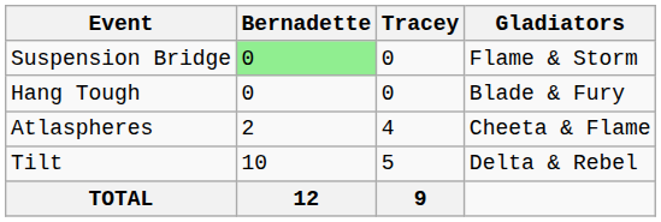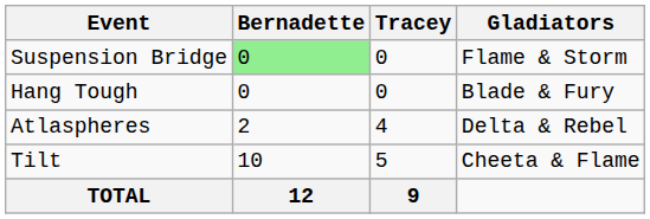 <table class="wikitable">
 <tr>
 <th>Event</th>
 <th>Bernadette</th>
 <th>Tracey</th>
 <th>Gladiators</th>
 </tr>
 <tr>
 <td>Suspension Bridge</td>
 <td style="background: lightgreen;">0</td>
 <td>0</td>
 <td>Flame & Storm</td>
 </tr>
 <tr>
 <td>Hang Tough</td>
 <td>0</td>
 <td>0</td>
 <td>Blade & Fury</td>
 </tr>
 <tr>
 <td>Atlaspheres</td>
 <td>2</td>
 <td>4</td>
-<td>Cheeta & Flame</td>
+<td>Delta & Rebel</td>
 </tr>
 <tr>
 <td>Tilt</td>
 <td>10</td>
 <td>5</td>
-<td>Delta & Rebel</td>
+<td>Cheeta & Flame</td>
 </tr>
 <tr>
 <th>TOTAL</th>
 <th>12</th>
 <th>9</th>
 </tr>
 </table>
